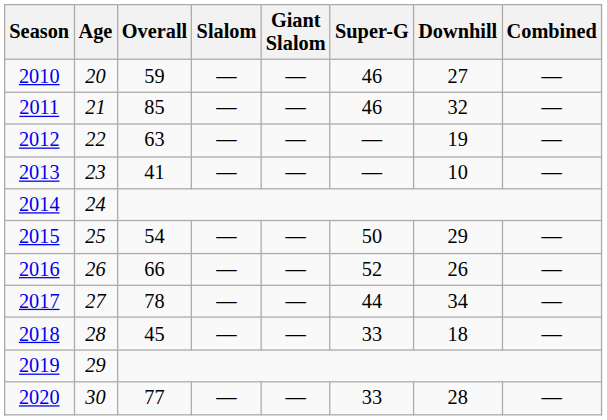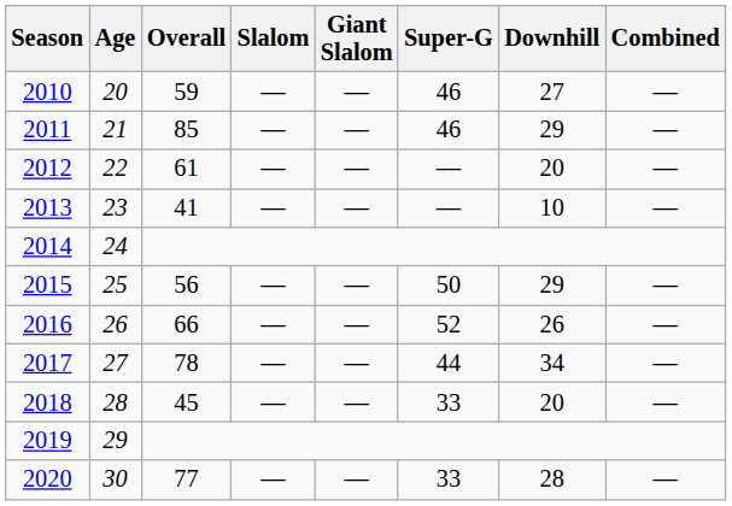 <table class=wikitable style="text-align:center">
 <tr>
 <th>Season</th>
 <th>Age</th>
 <th>Overall</th>
 <th>Slalom</th>
 <th>Giant<br>Slalom</th>
 <th>Super-G</th>
 <th>Downhill</th>
 <th>Combined</th>
 </tr>
 <tr>
 <td><a href='#'>2010</a></td>
 <td><em>20</em></td>
 <td>59</td>
 <td>—</td>
 <td>—</td>
 <td>46</td>
 <td>27</td>
 <td>—</td>
 </tr>
 <tr>
 <td><a href='#'>2011</a></td>
 <td><em>21</em></td>
 <td>85</td>
 <td>—</td>
 <td>—</td>
 <td>46</td>
-<td>32</td>
+<td>29</td>
 <td>—</td>
 </tr>
 <tr>
 <td><a href='#'>2012</a></td>
 <td><em>22</em></td>
-<td>63</td>
+<td>61</td>
 <td>—</td>
 <td>—</td>
 <td>—</td>
-<td>19</td>
+<td>20</td>
 <td>—</td>
 </tr>
 <tr>
 <td><a href='#'>2013</a></td>
 <td><em>23</em></td>
 <td>41</td>
 <td>—</td>
 <td>—</td>
 <td>—</td>
 <td>10</td>
 <td>—</td>
 </tr>
 <tr>
 <td><a href='#'>2014</a></td>
 <td><em>24</em></td>
 <td colspan=6><em></em></td>
 </tr>
 <tr>
 <td><a href='#'>2015</a></td>
 <td><em>25</em></td>
-<td>54</td>
+<td>56</td>
 <td>—</td>
 <td>—</td>
 <td>50</td>
 <td>29</td>
 <td>—</td>
 </tr>
 <tr>
 <td><a href='#'>2016</a></td>
 <td><em>26</em></td>
 <td>66</td>
 <td>—</td>
 <td>—</td>
 <td>52</td>
 <td>26</td>
 <td>—</td>
 </tr>
 <tr>
 <td><a href='#'>2017</a></td>
 <td><em>27</em></td>
 <td>78</td>
 <td>—</td>
 <td>—</td>
 <td>44</td>
 <td>34</td>
 <td>—</td>
 </tr>
 <tr>
 <td><a href='#'>2018</a></td>
 <td><em>28</em></td>
 <td>45</td>
 <td>—</td>
 <td>—</td>
 <td>33</td>
-<td>18</td>
+<td>20</td>
 <td>—</td>
 </tr>
 <tr>
 <td><a href='#'>2019</a></td>
 <td><em>29</em></td>
 <td colspan=6><em></em></td>
 </tr>
 <tr>
 <td><a href='#'>2020</a></td>
 <td><em>30</em></td>
 <td>77</td>
 <td>—</td>
 <td>—</td>
 <td>33</td>
 <td>28</td>
 <td>—</td>
 </tr>
 </table>
